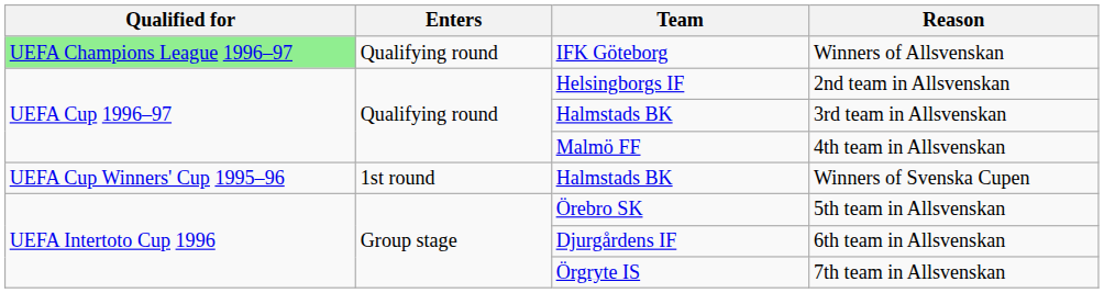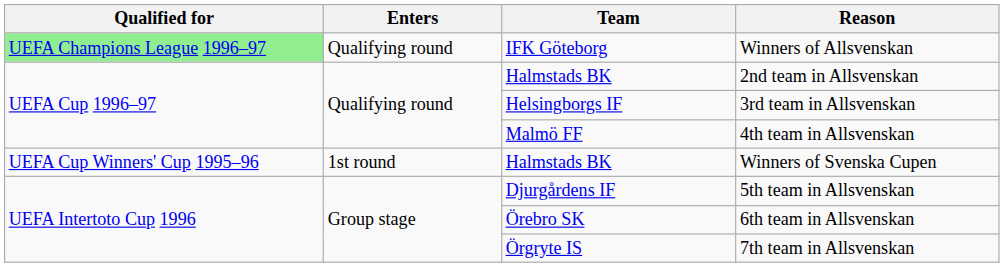 <table class="wikitable" style="text-align: left">
 <tr>
 <th style="width: 275px;">Qualified for</th>
 <th style="width: 150px;">Enters</th>
 <th style="width: 200px;">Team</th>
 <th style="width: 225px;">Reason</th>
 </tr>
 <tr>
 <td style="background: lightgreen;"><a href='#'>UEFA Champions League</a> <a href='#'>1996–97</a></td>
 <td>Qualifying round</td>
 <td><a href='#'>IFK Göteborg</a></td>
 <td>Winners of Allsvenskan</td>
 </tr>
 <tr>
 <td rowspan="3"><a href='#'>UEFA Cup</a> <a href='#'>1996–97</a></td>
 <td rowspan="3">Qualifying round</td>
-<td><a href='#'>Helsingborgs IF</a></td>
+<td><a href='#'>Halmstads BK</a></td>
 <td>2nd team in Allsvenskan</td>
 </tr>
 <tr>
-<td><a href='#'>Halmstads BK</a></td>
+<td><a href='#'>Helsingborgs IF</a></td>
 <td>3rd team in Allsvenskan</td>
 </tr>
 <tr>
 <td><a href='#'>Malmö FF</a></td>
 <td>4th team in Allsvenskan</td>
 </tr>
 <tr>
 <td><a href='#'>UEFA Cup Winners' Cup</a> <a href='#'>1995–96</a></td>
 <td>1st round</td>
 <td><a href='#'>Halmstads BK</a></td>
 <td>Winners of Svenska Cupen</td>
 </tr>
 <tr>
 <td rowspan="3"><a href='#'>UEFA Intertoto Cup</a> <a href='#'>1996</a></td>
 <td rowspan="3">Group stage</td>
-<td><a href='#'>Örebro SK</a></td>
+<td><a href='#'>Djurgårdens IF</a></td>
 <td>5th team in Allsvenskan</td>
 </tr>
 <tr>
-<td><a href='#'>Djurgårdens IF</a></td>
+<td><a href='#'>Örebro SK</a></td>
 <td>6th team in Allsvenskan</td>
 </tr>
 <tr>
 <td><a href='#'>Örgryte IS</a></td>
 <td>7th team in Allsvenskan</td>
 </tr>
 </table>
